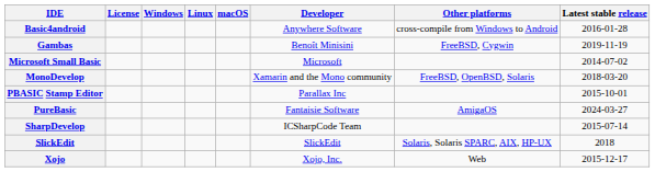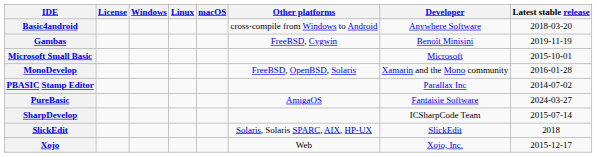 <table class="wikitable sortable sort-under" style="font-size: 85%; text-align: center; width: auto;">
 <tr>
 <th><a href='#'>IDE</a></th>
 <th><a href='#'>License</a></th>
 <th><a href='#'>Windows</a></th>
 <th><a href='#'>Linux</a></th>
 <th><a href='#'>macOS</a></th>
+<th><a href='#'>Other platforms</a></th>
 <th><a href='#'>Developer</a></th>
-<th><a href='#'>Other platforms</a></th>
 <th>Latest stable <a href='#'>release</a></th>
 </tr>
 <tr>
 <th><a href='#'>Basic4android</a></th>
 <td></td>
 <td></td>
 <td></td>
 <td></td>
+<td>cross-compile from <a href='#'>Windows</a> to <a href='#'>Android</a></td>
 <td><a href='#'>Anywhere Software</a></td>
-<td>cross-compile from <a href='#'>Windows</a> to <a href='#'>Android</a></td>
-<td>2016-01-28</td>
+<td>2018-03-20</td>
 </tr>
 <tr>
 <th><a href='#'>Gambas</a></th>
 <td></td>
 <td></td>
 <td></td>
 <td></td>
+<td><a href='#'>FreeBSD</a>, <a href='#'>Cygwin</a></td>
 <td><a href='#'>Benoît Minisini</a></td>
-<td><a href='#'>FreeBSD</a>, <a href='#'>Cygwin</a></td>
 <td>2019-11-19</td>
 </tr>
 <tr>
 <th><a href='#'>Microsoft Small Basic</a></th>
 <td></td>
 <td></td>
 <td></td>
 <td></td>
+<td></td>
 <td><a href='#'>Microsoft</a></td>
-<td></td>
-<td>2014-07-02</td>
+<td>2015-10-01</td>
 </tr>
 <tr>
 <th><a href='#'>MonoDevelop</a></th>
 <td></td>
 <td></td>
 <td></td>
 <td></td>
+<td><a href='#'>FreeBSD</a>, <a href='#'>OpenBSD</a>, <a href='#'>Solaris</a></td>
 <td><a href='#'>Xamarin</a> and the <a href='#'>Mono</a> community</td>
-<td><a href='#'>FreeBSD</a>, <a href='#'>OpenBSD</a>, <a href='#'>Solaris</a></td>
-<td>2018-03-20</td>
+<td>2016-01-28</td>
 </tr>
 <tr>
 <th><a href='#'>PBASIC</a> <a href='#'>Stamp Editor</a></th>
 <td></td>
 <td></td>
 <td></td>
 <td></td>
+<td></td>
 <td><a href='#'>Parallax Inc</a></td>
-<td></td>
-<td>2015-10-01</td>
+<td>2014-07-02</td>
 </tr>
 <tr>
 <th><a href='#'>PureBasic</a></th>
 <td></td>
 <td></td>
 <td></td>
 <td></td>
+<td><a href='#'>AmigaOS</a></td>
 <td><a href='#'>Fantaisie Software</a></td>
-<td><a href='#'>AmigaOS</a></td>
 <td>2024-03-27</td>
 </tr>
 <tr>
 <th><a href='#'>SharpDevelop</a></th>
 <td></td>
 <td></td>
 <td></td>
 <td></td>
+<td></td>
 <td>ICSharpCode Team</td>
-<td></td>
 <td>2015-07-14</td>
 </tr>
 <tr>
 <th><a href='#'>SlickEdit</a></th>
 <td></td>
 <td></td>
 <td></td>
 <td></td>
+<td><a href='#'>Solaris</a>, Solaris <a href='#'>SPARC</a>, <a href='#'>AIX</a>, <a href='#'>HP-UX</a></td>
 <td><a href='#'>SlickEdit</a></td>
-<td><a href='#'>Solaris</a>, Solaris <a href='#'>SPARC</a>, <a href='#'>AIX</a>, <a href='#'>HP-UX</a></td>
 <td>2018</td>
 </tr>
 <tr>
 <th><a href='#'>Xojo</a></th>
 <td></td>
 <td></td>
 <td></td>
 <td></td>
+<td>Web</td>
 <td><a href='#'>Xojo, Inc.</a></td>
-<td>Web</td>
 <td>2015-12-17</td>
 </tr>
 </table>
